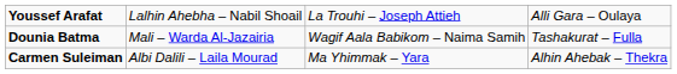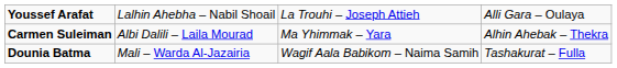 <table class="wikitable">
 <tr>
 <td><strong>Youssef Arafat</strong></td>
 <td><em>Lalhin Ahebha</em> – Nabil Shoail</td>
 <td><em>La Trouhi</em> – <a href='#'>Joseph Attieh</a></td>
 <td><em>Alli Gara</em> – Oulaya</td>
 </tr>
 <tr>
+<td><strong>Carmen Suleiman</strong></td>
+<td><em>Albi Dalili</em> – <a href='#'>Laila Mourad</a></td>
+<td><em>Ma Yhimmak</em> – <a href='#'>Yara</a></td>
+<td><em>Alhin Ahebak</em> – <a href='#'>Thekra</a></td>
+</tr>
+<tr>
 <td><strong>Dounia Batma</strong></td>
 <td><em>Mali</em> – <a href='#'>Warda Al-Jazairia</a></td>
 <td><em>Wagif Aala Babikom</em> – Naima Samih</td>
 <td><em>Tashakurat</em> – <a href='#'>Fulla</a></td>
 </tr>
-<tr>
-<td><strong>Carmen Suleiman</strong></td>
-<td><em>Albi Dalili</em> – <a href='#'>Laila Mourad</a></td>
-<td><em>Ma Yhimmak</em> – <a href='#'>Yara</a></td>
-<td><em>Alhin Ahebak</em> – <a href='#'>Thekra</a></td>
-</tr>
 </table>
